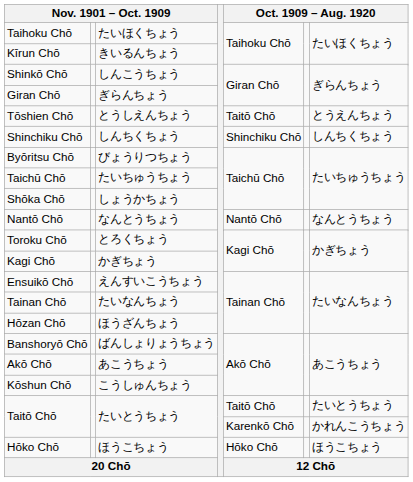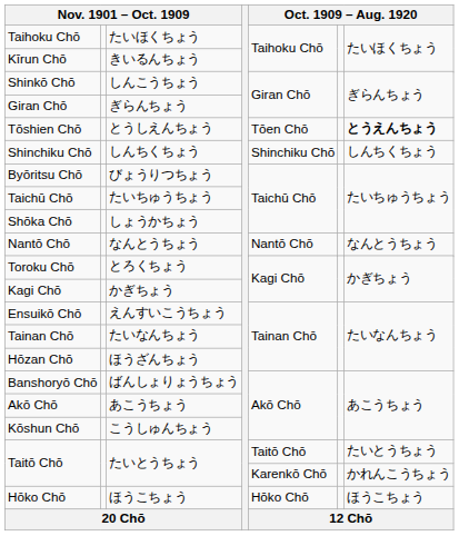 <table class=wikitable>
 <tr>
 <th colspan=3>Nov. 1901 – Oct. 1909</th>
 <th rowspan=27></th>
 <th colspan=3>Oct. 1909 – Aug. 1920</th>
 </tr>
 <tr>
 <td>Taihoku Chō</td>
 <td></td>
 <td>たいほくちょう</td>
 <td rowspan=3>Taihoku Chō</td>
 <td rowspan=3></td>
 <td rowspan=3>たいほくちょう</td>
 </tr>
 <tr>
 <td>Kīrun Chō</td>
 <td></td>
 <td>きいるんちょう</td>
 </tr>
 <tr>
 <td rowspan=2>Shinkō Chō</td>
 <td rowspan=2></td>
 <td rowspan=2>しんこうちょう</td>
 </tr>
 <tr>
 <td rowspan=2>Giran Chō</td>
 <td rowspan=2></td>
 <td rowspan=2>ぎらんちょう</td>
 </tr>
 <tr>
 <td>Giran Chō</td>
 <td></td>
 <td>ぎらんちょう</td>
 </tr>
 <tr>
 <td>Tōshien Chō</td>
 <td></td>
 <td>とうしえんちょう</td>
-<td>Taitō Chō</td>
+<td>Tōen Chō</td>
 <td></td>
-<td>とうえんちょう</td>
+<td><strong>とうえんちょう</strong></td>
 </tr>
 <tr>
 <td>Shinchiku Chō</td>
 <td></td>
 <td>しんちくちょう</td>
 <td rowspan=2>Shinchiku Chō</td>
 <td rowspan=2></td>
 <td rowspan=2>しんちくちょう</td>
 </tr>
 <tr>
 <td rowspan=2>Byōritsu Chō</td>
 <td rowspan=2></td>
 <td rowspan=2>びょうりつちょう</td>
 </tr>
 <tr>
 <td rowspan=3>Taichū Chō</td>
 <td rowspan=3></td>
 <td rowspan=3>たいちゅうちょう</td>
 </tr>
 <tr>
 <td>Taichū Chō</td>
 <td></td>
 <td>たいちゅうちょう</td>
 </tr>
 <tr>
 <td>Shōka Chō</td>
 <td></td>
 <td>しょうかちょう</td>
 </tr>
 <tr>
 <td>Nantō Chō</td>
 <td></td>
 <td>なんとうちょう</td>
 <td rowspan=2>Nantō Chō</td>
 <td rowspan=2></td>
 <td rowspan=2>なんとうちょう</td>
 </tr>
 <tr>
 <td rowspan=2>Toroku Chō</td>
 <td rowspan=2></td>
 <td rowspan=2>とろくちょう</td>
 </tr>
 <tr>
 <td rowspan=3>Kagi Chō</td>
 <td rowspan=3></td>
 <td rowspan=3>かぎちょう</td>
 </tr>
 <tr>
 <td>Kagi Chō</td>
 <td></td>
 <td>かぎちょう</td>
 </tr>
 <tr>
 <td rowspan=2>Ensuikō Chō</td>
 <td rowspan=2></td>
 <td rowspan=2>えんすいこうちょう</td>
 </tr>
 <tr>
 <td rowspan=3>Tainan Chō</td>
 <td rowspan=3></td>
 <td rowspan=3>たいなんちょう</td>
 </tr>
 <tr>
 <td>Tainan Chō</td>
 <td></td>
 <td>たいなんちょう</td>
 </tr>
 <tr>
 <td>Hōzan Chō</td>
 <td></td>
 <td>ほうざんちょう</td>
 </tr>
 <tr>
 <td>Banshoryō Chō</td>
 <td></td>
 <td>ばんしょりょうちょう</td>
 <td rowspan=3>Akō Chō</td>
 <td rowspan=3></td>
 <td rowspan=3>あこうちょう</td>
 </tr>
 <tr>
 <td>Akō Chō</td>
 <td></td>
 <td>あこうちょう</td>
 </tr>
 <tr>
 <td>Kōshun Chō</td>
 <td></td>
 <td>こうしゅんちょう</td>
 </tr>
 <tr>
 <td rowspan=2>Taitō Chō</td>
 <td rowspan=2></td>
 <td rowspan=2>たいとうちょう</td>
 <td>Taitō Chō</td>
 <td></td>
 <td>たいとうちょう</td>
 </tr>
 <tr>
 <td>Karenkō Chō</td>
 <td></td>
 <td>かれんこうちょう</td>
 </tr>
 <tr>
 <td>Hōko Chō</td>
 <td></td>
 <td>ほうこちょう</td>
 <td>Hōko Chō</td>
 <td></td>
 <td>ほうこちょう</td>
 </tr>
 <tr>
 <th colspan=3>20 Chō</th>
 <th colspan=3>12 Chō</th>
 </tr>
 </table>
